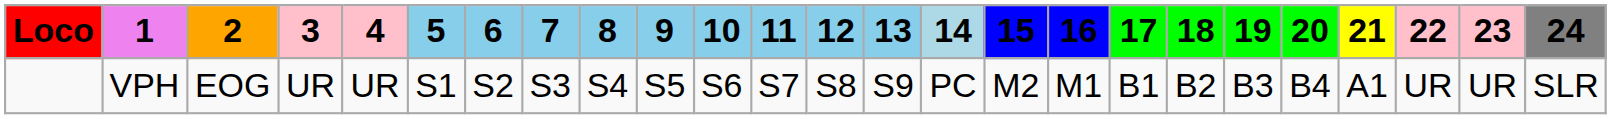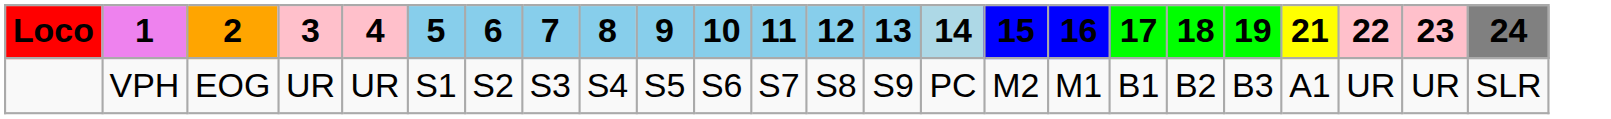 <table class="wikitable plainrowheaders unsortable" style="text-align:center">
 <tr>
 <th scope="col" rowspan="1" style="background:red;">Loco</th>
 <th scope="col" rowspan="1" style="background:violet;">1</th>
 <th scope="col" rowspan="1" style="background:orange;">2</th>
 <th scope="col" rowspan="1" style="background:pink;">3</th>
 <th scope="col" rowspan="1" style="background:pink;">4</th>
 <th scope="col" rowspan="1" style="background:skyblue;">5</th>
 <th scope="col" rowspan="1" style="background:skyblue;">6</th>
 <th scope="col" rowspan="1" style="background:skyblue;">7</th>
 <th scope="col" rowspan="1" style="background:skyblue;">8</th>
 <th scope="col" rowspan="1" style="background:skyblue;">9</th>
 <th scope="col" rowspan="1" style="background:skyblue;">10</th>
 <th scope="col" rowspan="1" style="background:skyblue;">11</th>
 <th scope="col" rowspan="1" style="background:skyblue;">12</th>
 <th scope="col" rowspan="1" style="background:skyblue;">13</th>
 <th scope="col" rowspan="1" style="background:lightblue;">14</th>
 <th scope="col" rowspan="1" style="background:blue;">15</th>
 <th scope="col" rowspan="1" style="background:blue;">16</th>
 <th scope="col" rowspan="1" style="background:lime;">17</th>
 <th scope="col" rowspan="1" style="background:lime;">18</th>
 <th scope="col" rowspan="1" style="background:lime;">19</th>
-<th scope="col" rowspan="1" style="background:lime;">20</th>
 <th scope="col" rowspan="1" style="background:yellow;">21</th>
 <th scope="col" rowspan="1" style="background:pink;">22</th>
 <th scope="col" rowspan="1" style="background:pink;">23</th>
 <th scope="col" rowspan="1" style="background:grey;">24</th>
 </tr>
 <tr>
 <td></td>
 <td>VPH</td>
 <td>EOG</td>
 <td>UR</td>
 <td>UR</td>
 <td>S1</td>
 <td>S2</td>
 <td>S3</td>
 <td>S4</td>
 <td>S5</td>
 <td>S6</td>
 <td>S7</td>
 <td>S8</td>
 <td>S9</td>
 <td>PC</td>
 <td>M2</td>
 <td>M1</td>
 <td>B1</td>
 <td>B2</td>
 <td>B3</td>
-<td>B4</td>
 <td>A1</td>
 <td>UR</td>
 <td>UR</td>
 <td>SLR</td>
 </tr>
 </table>
